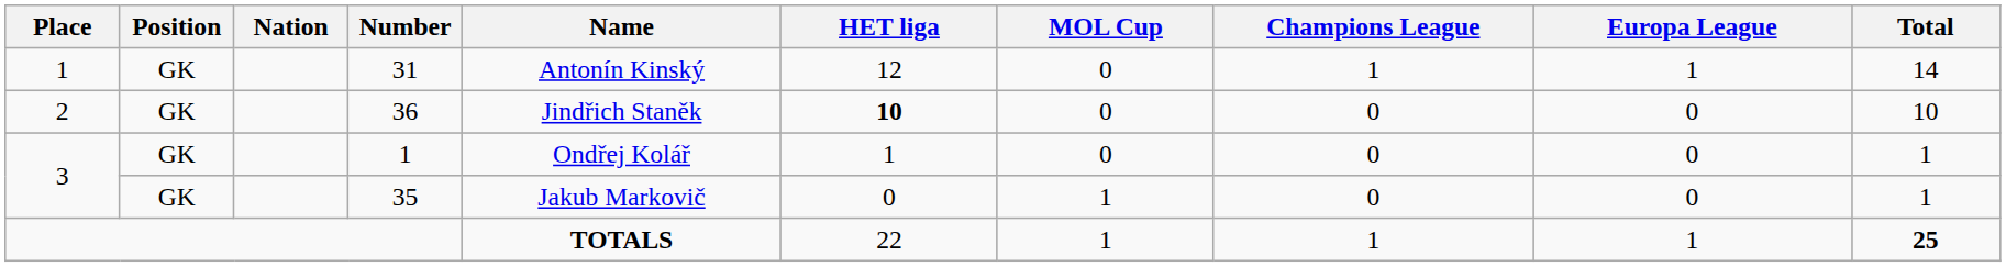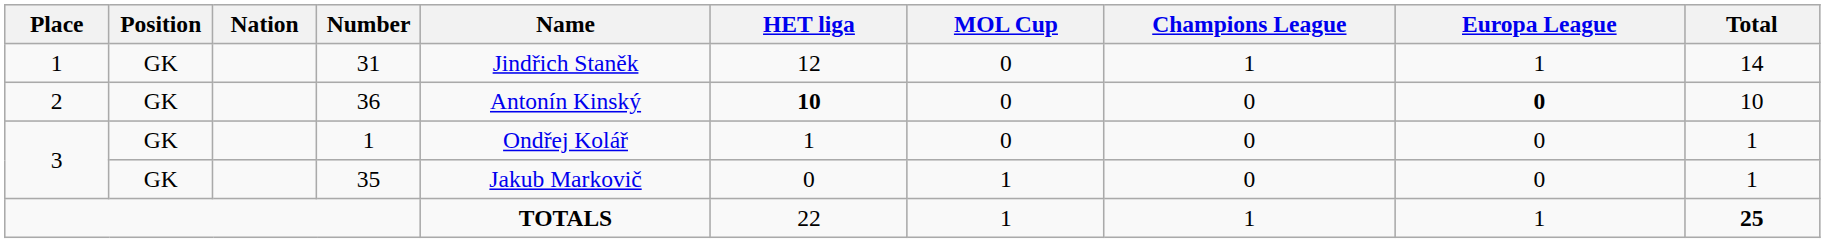 <table class="wikitable" style="font-size: 95%; text-align: center;">
 <tr>
 <th width=60>Place</th>
 <th width=60>Position</th>
 <th width=60>Nation</th>
 <th width=60>Number</th>
 <th width=180>Name</th>
 <th width=120><a href='#'>HET liga</a></th>
 <th width=120><a href='#'>MOL Cup</a></th>
 <th width=180><a href='#'>Champions League</a></th>
 <th width=180><a href='#'>Europa League</a></th>
 <th width=80><strong>Total</strong></th>
 </tr>
 <tr>
 <td>1</td>
 <td>GK</td>
 <td></td>
 <td>31</td>
-<td><a href='#'>Antonín Kinský</a></td>
+<td><a href='#'>Jindřich Staněk</a></td>
 <td>12</td>
 <td>0</td>
 <td>1</td>
 <td>1</td>
 <td>14</td>
 </tr>
 <tr>
 <td>2</td>
 <td>GK</td>
 <td></td>
 <td>36</td>
-<td><a href='#'>Jindřich Staněk</a></td>
+<td><a href='#'>Antonín Kinský</a></td>
 <td><strong>10</strong></td>
 <td>0</td>
 <td>0</td>
-<td>0</td>
+<td><strong>0</strong></td>
 <td>10</td>
 </tr>
 <tr>
 <td rowspan="2">3</td>
 <td>GK</td>
 <td></td>
 <td>1</td>
 <td><a href='#'>Ondřej Kolář</a></td>
 <td>1</td>
 <td>0</td>
 <td>0</td>
 <td>0</td>
 <td>1</td>
 </tr>
 <tr>
 <td>GK</td>
 <td></td>
 <td>35</td>
 <td><a href='#'>Jakub Markovič</a></td>
 <td>0</td>
 <td>1</td>
 <td>0</td>
 <td>0</td>
 <td>1</td>
 </tr>
 <tr>
 <td colspan="4"></td>
 <td><strong>TOTALS</strong></td>
 <td>22</td>
 <td>1</td>
 <td>1</td>
 <td>1</td>
 <td><strong>25</strong></td>
 </tr>
 </table>
